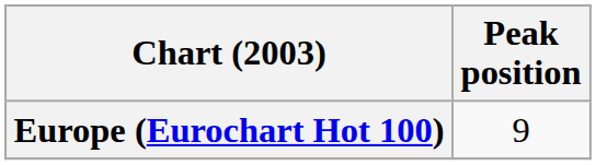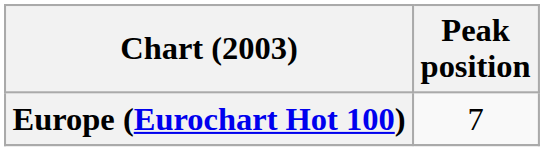 <table class="wikitable sortable plainrowheaders" style="text-align:center">
 <tr>
 <th scope="col">Chart (2003)</th>
 <th scope="col">Peak<br>position</th>
 </tr>
 <tr>
 <th scope="row">Europe (<a href='#'>Eurochart Hot 100</a>)</th>
-<td>9</td>
+<td>7</td>
 </tr>
 <tr>
 </tr>
 <tr>
 </tr>
 <tr>
 </tr>
 </table>
